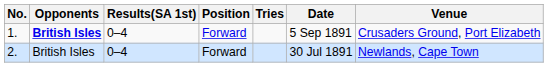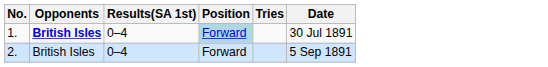 <table class="wikitable">
 <tr>
 <th>No.</th>
 <th>Opponents</th>
 <th>Results(SA 1st)</th>
 <th>Position</th>
 <th>Tries</th>
 <th>Date</th>
-<th>Venue</th>
 </tr>
 <tr>
 <td>1.</td>
 <td><strong> <a href='#'>British Isles</a></strong></td>
 <td>0–4</td>
-<td><a href='#'>Forward</a></td>
+<td style="background: lightblue;"><a href='#'>Forward</a></td>
 <td></td>
-<td>5 Sep 1891</td>
-<td><a href='#'>Crusaders Ground</a>, <a href='#'>Port Elizabeth</a></td>
+<td>30 Jul 1891</td>
 </tr>
 <tr style="background: #D0E6FF;">
 <td>2.</td>
 <td> British Isles</td>
 <td>0–4</td>
 <td>Forward</td>
 <td></td>
-<td>30 Jul 1891</td>
-<td><a href='#'>Newlands</a>, <a href='#'>Cape Town</a></td>
+<td>5 Sep 1891</td>
 </tr>
 </table>
